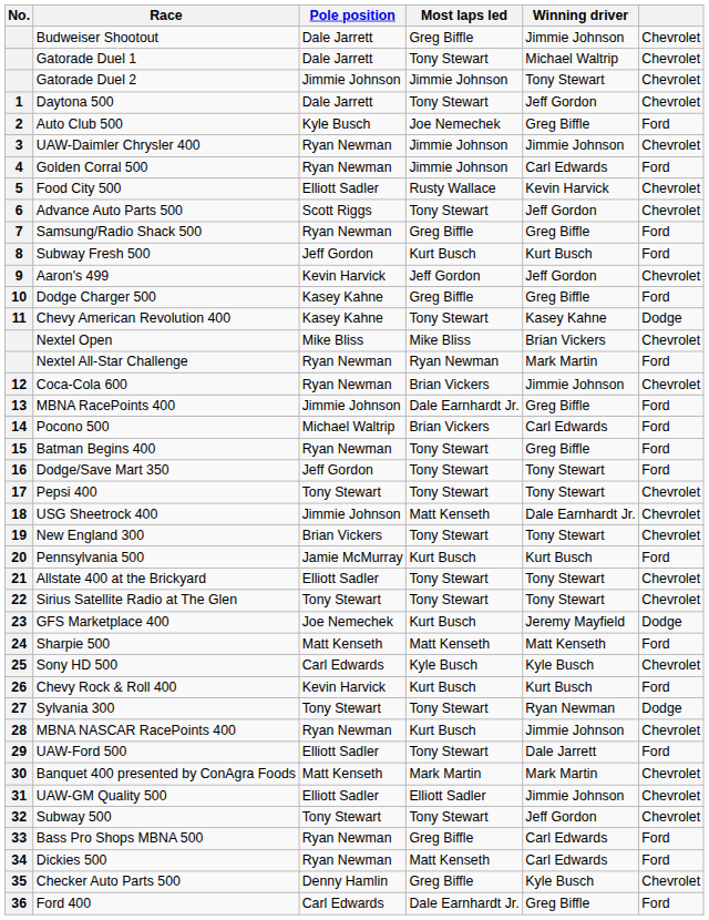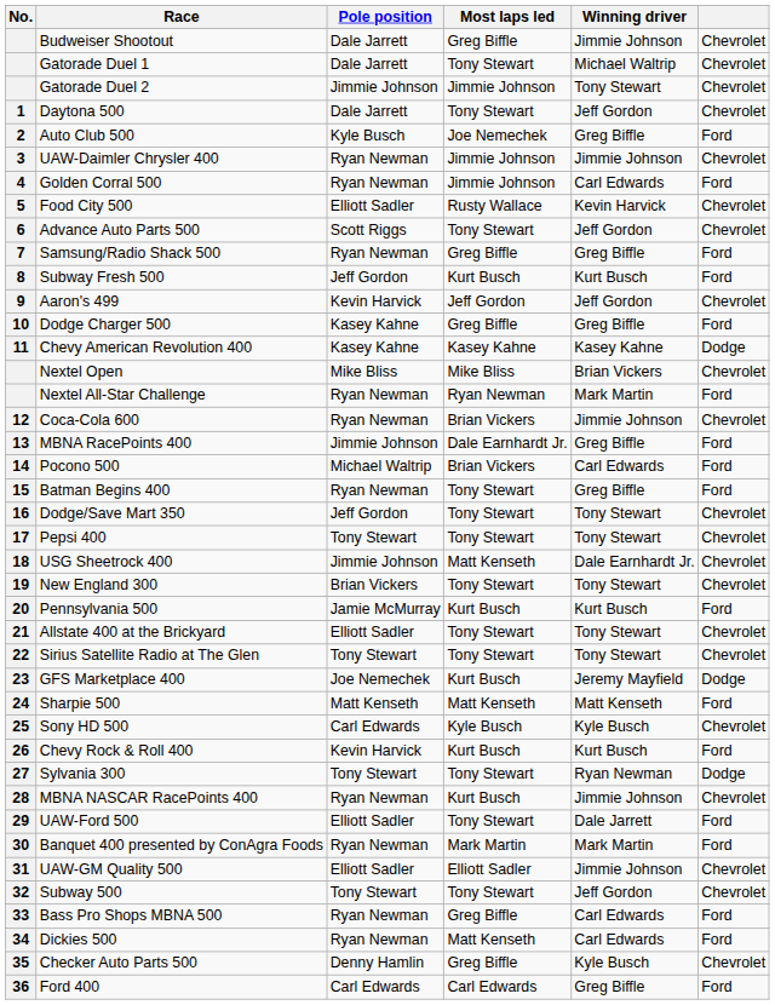 <table class="wikitable">
 <tr>
 <th>No.</th>
 <th>Race</th>
 <th><a href='#'>Pole position</a></th>
 <th>Most laps led</th>
 <th>Winning driver</th>
 <th></th>
 </tr>
 <tr>
 <th></th>
 <td>Budweiser Shootout</td>
 <td>Dale Jarrett</td>
 <td>Greg Biffle</td>
 <td>Jimmie Johnson</td>
 <td>Chevrolet</td>
 </tr>
 <tr>
 <th></th>
 <td>Gatorade Duel 1</td>
 <td>Dale Jarrett</td>
 <td>Tony Stewart</td>
 <td>Michael Waltrip</td>
 <td>Chevrolet</td>
 </tr>
 <tr>
 <th></th>
 <td>Gatorade Duel 2</td>
 <td>Jimmie Johnson</td>
 <td>Jimmie Johnson</td>
 <td>Tony Stewart</td>
 <td>Chevrolet</td>
 </tr>
 <tr>
 <th>1</th>
 <td>Daytona 500</td>
 <td>Dale Jarrett</td>
 <td>Tony Stewart</td>
 <td>Jeff Gordon</td>
 <td>Chevrolet</td>
 </tr>
 <tr>
 <th>2</th>
 <td>Auto Club 500</td>
 <td>Kyle Busch</td>
 <td>Joe Nemechek</td>
 <td>Greg Biffle</td>
 <td>Ford</td>
 </tr>
 <tr>
 <th>3</th>
 <td>UAW-Daimler Chrysler 400</td>
 <td>Ryan Newman</td>
 <td>Jimmie Johnson</td>
 <td>Jimmie Johnson</td>
 <td>Chevrolet</td>
 </tr>
 <tr>
 <th>4</th>
 <td>Golden Corral 500</td>
 <td>Ryan Newman</td>
 <td>Jimmie Johnson</td>
 <td>Carl Edwards</td>
 <td>Ford</td>
 </tr>
 <tr>
 <th>5</th>
 <td>Food City 500</td>
 <td>Elliott Sadler</td>
 <td>Rusty Wallace</td>
 <td>Kevin Harvick</td>
 <td>Chevrolet</td>
 </tr>
 <tr>
 <th>6</th>
 <td>Advance Auto Parts 500</td>
 <td>Scott Riggs</td>
 <td>Tony Stewart</td>
 <td>Jeff Gordon</td>
 <td>Chevrolet</td>
 </tr>
 <tr>
 <th>7</th>
 <td>Samsung/Radio Shack 500</td>
 <td>Ryan Newman</td>
 <td>Greg Biffle</td>
 <td>Greg Biffle</td>
 <td>Ford</td>
 </tr>
 <tr>
 <th>8</th>
 <td>Subway Fresh 500</td>
 <td>Jeff Gordon</td>
 <td>Kurt Busch</td>
 <td>Kurt Busch</td>
 <td>Ford</td>
 </tr>
 <tr>
 <th>9</th>
 <td>Aaron's 499</td>
 <td>Kevin Harvick</td>
 <td>Jeff Gordon</td>
 <td>Jeff Gordon</td>
 <td>Chevrolet</td>
 </tr>
 <tr>
 <th>10</th>
 <td>Dodge Charger 500</td>
 <td>Kasey Kahne</td>
 <td>Greg Biffle</td>
 <td>Greg Biffle</td>
 <td>Ford</td>
 </tr>
 <tr>
 <th>11</th>
 <td>Chevy American Revolution 400</td>
 <td>Kasey Kahne</td>
-<td>Tony Stewart</td>
+<td>Kasey Kahne</td>
 <td>Kasey Kahne</td>
 <td>Dodge</td>
 </tr>
 <tr>
 <th></th>
 <td>Nextel Open</td>
 <td>Mike Bliss</td>
 <td>Mike Bliss</td>
 <td>Brian Vickers</td>
 <td>Chevrolet</td>
 </tr>
 <tr>
 <th></th>
 <td>Nextel All-Star Challenge</td>
 <td>Ryan Newman</td>
 <td>Ryan Newman</td>
 <td>Mark Martin</td>
 <td>Ford</td>
 </tr>
 <tr>
 <th>12</th>
 <td>Coca-Cola 600</td>
 <td>Ryan Newman</td>
 <td>Brian Vickers</td>
 <td>Jimmie Johnson</td>
 <td>Chevrolet</td>
 </tr>
 <tr>
 <th>13</th>
 <td>MBNA RacePoints 400</td>
 <td>Jimmie Johnson</td>
 <td>Dale Earnhardt Jr.</td>
 <td>Greg Biffle</td>
 <td>Ford</td>
 </tr>
 <tr>
 <th>14</th>
 <td>Pocono 500</td>
 <td>Michael Waltrip</td>
 <td>Brian Vickers</td>
 <td>Carl Edwards</td>
 <td>Ford</td>
 </tr>
 <tr>
 <th>15</th>
 <td>Batman Begins 400</td>
 <td>Ryan Newman</td>
 <td>Tony Stewart</td>
 <td>Greg Biffle</td>
 <td>Ford</td>
 </tr>
 <tr>
 <th>16</th>
 <td>Dodge/Save Mart 350</td>
 <td>Jeff Gordon</td>
 <td>Tony Stewart</td>
 <td>Tony Stewart</td>
-<td>Ford</td>
+<td>Chevrolet</td>
 </tr>
 <tr>
 <th>17</th>
 <td>Pepsi 400</td>
 <td>Tony Stewart</td>
 <td>Tony Stewart</td>
 <td>Tony Stewart</td>
 <td>Chevrolet</td>
 </tr>
 <tr>
 <th>18</th>
 <td>USG Sheetrock 400</td>
 <td>Jimmie Johnson</td>
 <td>Matt Kenseth</td>
 <td>Dale Earnhardt Jr.</td>
 <td>Chevrolet</td>
 </tr>
 <tr>
 <th>19</th>
 <td>New England 300</td>
 <td>Brian Vickers</td>
 <td>Tony Stewart</td>
 <td>Tony Stewart</td>
 <td>Chevrolet</td>
 </tr>
 <tr>
 <th>20</th>
 <td>Pennsylvania 500</td>
 <td>Jamie McMurray</td>
 <td>Kurt Busch</td>
 <td>Kurt Busch</td>
 <td>Ford</td>
 </tr>
 <tr>
 <th>21</th>
 <td>Allstate 400 at the Brickyard</td>
 <td>Elliott Sadler</td>
 <td>Tony Stewart</td>
 <td>Tony Stewart</td>
 <td>Chevrolet</td>
 </tr>
 <tr>
 <th>22</th>
 <td>Sirius Satellite Radio at The Glen</td>
 <td>Tony Stewart</td>
 <td>Tony Stewart</td>
 <td>Tony Stewart</td>
 <td>Chevrolet</td>
 </tr>
 <tr>
 <th>23</th>
 <td>GFS Marketplace 400</td>
 <td>Joe Nemechek</td>
 <td>Kurt Busch</td>
 <td>Jeremy Mayfield</td>
 <td>Dodge</td>
 </tr>
 <tr>
 <th>24</th>
 <td>Sharpie 500</td>
 <td>Matt Kenseth</td>
 <td>Matt Kenseth</td>
 <td>Matt Kenseth</td>
 <td>Ford</td>
 </tr>
 <tr>
 <th>25</th>
 <td>Sony HD 500</td>
 <td>Carl Edwards</td>
 <td>Kyle Busch</td>
 <td>Kyle Busch</td>
 <td>Chevrolet</td>
 </tr>
 <tr>
 <th>26</th>
 <td>Chevy Rock & Roll 400</td>
 <td>Kevin Harvick</td>
 <td>Kurt Busch</td>
 <td>Kurt Busch</td>
 <td>Ford</td>
 </tr>
 <tr>
 <th>27</th>
 <td>Sylvania 300</td>
 <td>Tony Stewart</td>
 <td>Tony Stewart</td>
 <td>Ryan Newman</td>
 <td>Dodge</td>
 </tr>
 <tr>
 <th>28</th>
 <td>MBNA NASCAR RacePoints 400</td>
 <td>Ryan Newman</td>
 <td>Kurt Busch</td>
 <td>Jimmie Johnson</td>
 <td>Chevrolet</td>
 </tr>
 <tr>
 <th>29</th>
 <td>UAW-Ford 500</td>
 <td>Elliott Sadler</td>
 <td>Tony Stewart</td>
 <td>Dale Jarrett</td>
 <td>Ford</td>
 </tr>
 <tr>
 <th>30</th>
 <td>Banquet 400 presented by ConAgra Foods</td>
-<td>Matt Kenseth</td>
+<td>Ryan Newman</td>
 <td>Mark Martin</td>
 <td>Mark Martin</td>
-<td>Chevrolet</td>
+<td>Ford</td>
 </tr>
 <tr>
 <th>31</th>
 <td>UAW-GM Quality 500</td>
 <td>Elliott Sadler</td>
 <td>Elliott Sadler</td>
 <td>Jimmie Johnson</td>
 <td>Chevrolet</td>
 </tr>
 <tr>
 <th>32</th>
 <td>Subway 500</td>
 <td>Tony Stewart</td>
 <td>Tony Stewart</td>
 <td>Jeff Gordon</td>
 <td>Chevrolet</td>
 </tr>
 <tr>
 <th>33</th>
 <td>Bass Pro Shops MBNA 500</td>
 <td>Ryan Newman</td>
 <td>Greg Biffle</td>
 <td>Carl Edwards</td>
 <td>Ford</td>
 </tr>
 <tr>
 <th>34</th>
 <td>Dickies 500</td>
 <td>Ryan Newman</td>
 <td>Matt Kenseth</td>
 <td>Carl Edwards</td>
 <td>Ford</td>
 </tr>
 <tr>
 <th>35</th>
 <td>Checker Auto Parts 500</td>
 <td>Denny Hamlin</td>
 <td>Greg Biffle</td>
 <td>Kyle Busch</td>
 <td>Chevrolet</td>
 </tr>
 <tr>
 <th>36</th>
 <td>Ford 400</td>
 <td>Carl Edwards</td>
-<td>Dale Earnhardt Jr.</td>
+<td>Carl Edwards</td>
 <td>Greg Biffle</td>
 <td>Ford</td>
 </tr>
 </table>
